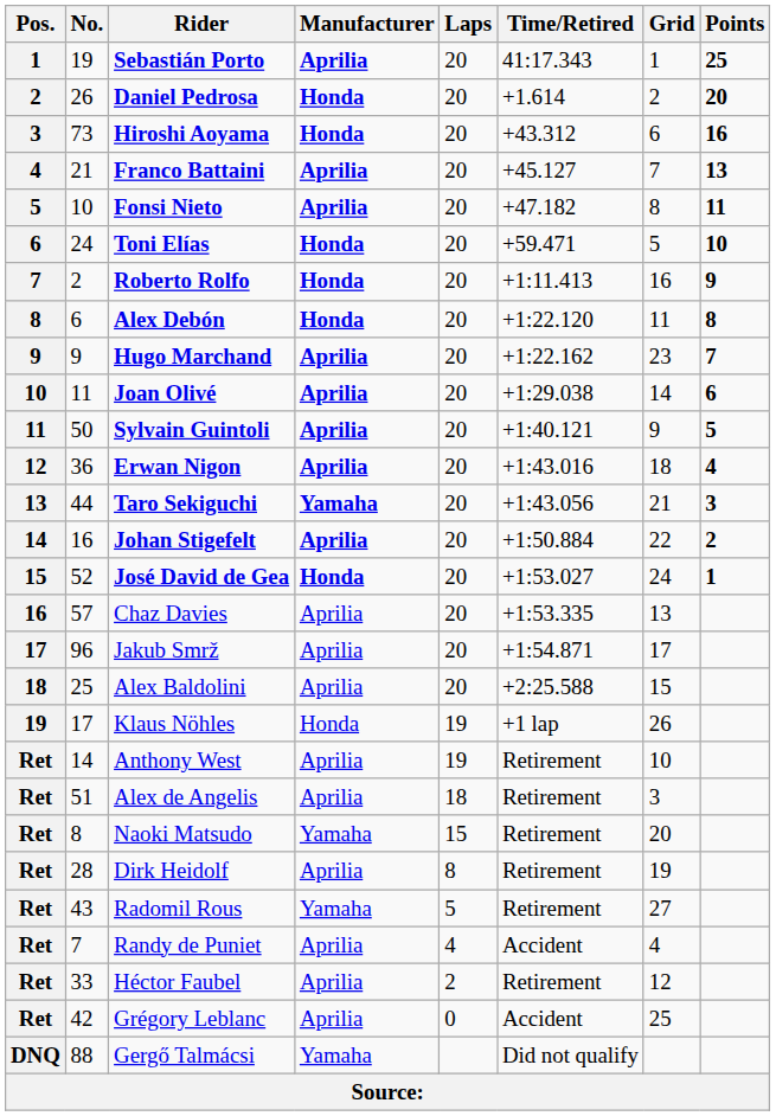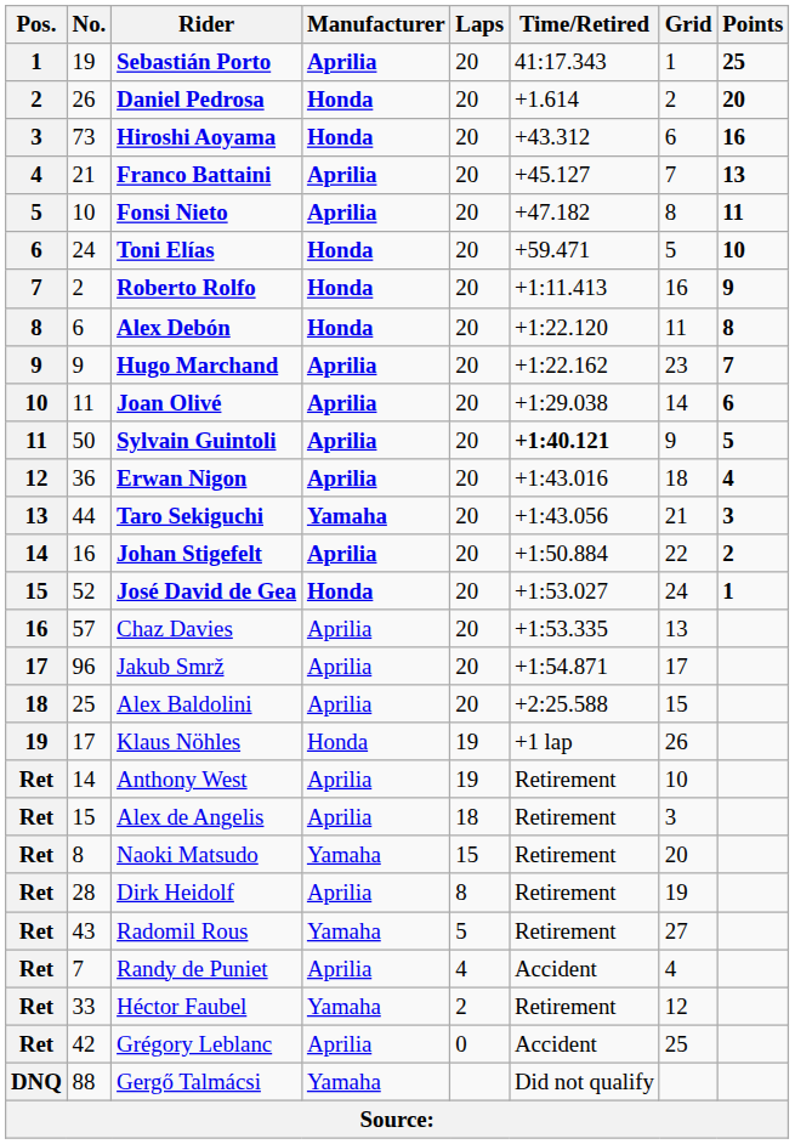 <table class="wikitable" style="font-size: 95%;">
 <tr>
 <th>Pos.</th>
 <th>No.</th>
 <th>Rider</th>
 <th>Manufacturer</th>
 <th>Laps</th>
 <th>Time/Retired</th>
 <th>Grid</th>
 <th>Points</th>
 </tr>
 <tr>
 <th>1</th>
 <td>19</td>
 <td> <strong><a href='#'>Sebastián Porto</a></strong></td>
 <td><strong><a href='#'>Aprilia</a></strong></td>
 <td>20</td>
 <td>41:17.343</td>
 <td>1</td>
 <td><strong>25</strong></td>
 </tr>
 <tr>
 <th>2</th>
 <td>26</td>
 <td> <strong><a href='#'>Daniel Pedrosa</a></strong></td>
 <td><strong><a href='#'>Honda</a></strong></td>
 <td>20</td>
 <td>+1.614</td>
 <td>2</td>
 <td><strong>20</strong></td>
 </tr>
 <tr>
 <th>3</th>
 <td>73</td>
 <td> <strong><a href='#'>Hiroshi Aoyama</a></strong></td>
 <td><strong><a href='#'>Honda</a></strong></td>
 <td>20</td>
 <td>+43.312</td>
 <td>6</td>
 <td><strong>16</strong></td>
 </tr>
 <tr>
 <th>4</th>
 <td>21</td>
 <td> <strong><a href='#'>Franco Battaini</a></strong></td>
 <td><strong><a href='#'>Aprilia</a></strong></td>
 <td>20</td>
 <td>+45.127</td>
 <td>7</td>
 <td><strong>13</strong></td>
 </tr>
 <tr>
 <th>5</th>
 <td>10</td>
 <td> <strong><a href='#'>Fonsi Nieto</a></strong></td>
 <td><strong><a href='#'>Aprilia</a></strong></td>
 <td>20</td>
 <td>+47.182</td>
 <td>8</td>
 <td><strong>11</strong></td>
 </tr>
 <tr>
 <th>6</th>
 <td>24</td>
 <td> <strong><a href='#'>Toni Elías</a></strong></td>
 <td><strong><a href='#'>Honda</a></strong></td>
 <td>20</td>
 <td>+59.471</td>
 <td>5</td>
 <td><strong>10</strong></td>
 </tr>
 <tr>
 <th>7</th>
 <td>2</td>
 <td> <strong><a href='#'>Roberto Rolfo</a></strong></td>
 <td><strong><a href='#'>Honda</a></strong></td>
 <td>20</td>
 <td>+1:11.413</td>
 <td>16</td>
 <td><strong>9</strong></td>
 </tr>
 <tr>
 <th>8</th>
 <td>6</td>
 <td> <strong><a href='#'>Alex Debón</a></strong></td>
 <td><strong><a href='#'>Honda</a></strong></td>
 <td>20</td>
 <td>+1:22.120</td>
 <td>11</td>
 <td><strong>8</strong></td>
 </tr>
 <tr>
 <th>9</th>
 <td>9</td>
 <td> <strong><a href='#'>Hugo Marchand</a></strong></td>
 <td><strong><a href='#'>Aprilia</a></strong></td>
 <td>20</td>
 <td>+1:22.162</td>
 <td>23</td>
 <td><strong>7</strong></td>
 </tr>
 <tr>
 <th>10</th>
 <td>11</td>
 <td> <strong><a href='#'>Joan Olivé</a></strong></td>
 <td><strong><a href='#'>Aprilia</a></strong></td>
 <td>20</td>
 <td>+1:29.038</td>
 <td>14</td>
 <td><strong>6</strong></td>
 </tr>
 <tr>
 <th>11</th>
 <td>50</td>
 <td> <strong><a href='#'>Sylvain Guintoli</a></strong></td>
 <td><strong><a href='#'>Aprilia</a></strong></td>
 <td>20</td>
-<td>+1:40.121</td>
+<td><strong>+1:40.121</strong></td>
 <td>9</td>
 <td><strong>5</strong></td>
 </tr>
 <tr>
 <th>12</th>
 <td>36</td>
 <td> <strong><a href='#'>Erwan Nigon</a></strong></td>
 <td><strong><a href='#'>Aprilia</a></strong></td>
 <td>20</td>
 <td>+1:43.016</td>
 <td>18</td>
 <td><strong>4</strong></td>
 </tr>
 <tr>
 <th>13</th>
 <td>44</td>
 <td> <strong><a href='#'>Taro Sekiguchi</a></strong></td>
 <td><strong><a href='#'>Yamaha</a></strong></td>
 <td>20</td>
 <td>+1:43.056</td>
 <td>21</td>
 <td><strong>3</strong></td>
 </tr>
 <tr>
 <th>14</th>
 <td>16</td>
 <td> <strong><a href='#'>Johan Stigefelt</a></strong></td>
 <td><strong><a href='#'>Aprilia</a></strong></td>
 <td>20</td>
 <td>+1:50.884</td>
 <td>22</td>
 <td><strong>2</strong></td>
 </tr>
 <tr>
 <th>15</th>
 <td>52</td>
 <td> <strong><a href='#'>José David de Gea</a></strong></td>
 <td><strong><a href='#'>Honda</a></strong></td>
 <td>20</td>
 <td>+1:53.027</td>
 <td>24</td>
 <td><strong>1</strong></td>
 </tr>
 <tr>
 <th>16</th>
 <td>57</td>
 <td> <a href='#'>Chaz Davies</a></td>
 <td><a href='#'>Aprilia</a></td>
 <td>20</td>
 <td>+1:53.335</td>
 <td>13</td>
 <td></td>
 </tr>
 <tr>
 <th>17</th>
 <td>96</td>
 <td> <a href='#'>Jakub Smrž</a></td>
 <td><a href='#'>Aprilia</a></td>
 <td>20</td>
 <td>+1:54.871</td>
 <td>17</td>
 <td></td>
 </tr>
 <tr>
 <th>18</th>
 <td>25</td>
 <td> <a href='#'>Alex Baldolini</a></td>
 <td><a href='#'>Aprilia</a></td>
 <td>20</td>
 <td>+2:25.588</td>
 <td>15</td>
 <td></td>
 </tr>
 <tr>
 <th>19</th>
 <td>17</td>
 <td> <a href='#'>Klaus Nöhles</a></td>
 <td><a href='#'>Honda</a></td>
 <td>19</td>
 <td>+1 lap</td>
 <td>26</td>
 <td></td>
 </tr>
 <tr>
 <th>Ret</th>
 <td>14</td>
 <td> <a href='#'>Anthony West</a></td>
 <td><a href='#'>Aprilia</a></td>
 <td>19</td>
 <td>Retirement</td>
 <td>10</td>
 <td></td>
 </tr>
 <tr>
 <th>Ret</th>
-<td>51</td>
+<td>15</td>
 <td> <a href='#'>Alex de Angelis</a></td>
 <td><a href='#'>Aprilia</a></td>
 <td>18</td>
 <td>Retirement</td>
 <td>3</td>
 <td></td>
 </tr>
 <tr>
 <th>Ret</th>
 <td>8</td>
 <td> <a href='#'>Naoki Matsudo</a></td>
 <td><a href='#'>Yamaha</a></td>
 <td>15</td>
 <td>Retirement</td>
 <td>20</td>
 <td></td>
 </tr>
 <tr>
 <th>Ret</th>
 <td>28</td>
 <td> <a href='#'>Dirk Heidolf</a></td>
 <td><a href='#'>Aprilia</a></td>
 <td>8</td>
 <td>Retirement</td>
 <td>19</td>
 <td></td>
 </tr>
 <tr>
 <th>Ret</th>
 <td>43</td>
 <td> <a href='#'>Radomil Rous</a></td>
 <td><a href='#'>Yamaha</a></td>
 <td>5</td>
 <td>Retirement</td>
 <td>27</td>
 <td></td>
 </tr>
 <tr>
 <th>Ret</th>
 <td>7</td>
 <td> <a href='#'>Randy de Puniet</a></td>
 <td><a href='#'>Aprilia</a></td>
 <td>4</td>
 <td>Accident</td>
 <td>4</td>
 <td></td>
 </tr>
 <tr>
 <th>Ret</th>
 <td>33</td>
 <td> <a href='#'>Héctor Faubel</a></td>
-<td><a href='#'>Aprilia</a></td>
+<td><a href='#'>Yamaha</a></td>
 <td>2</td>
 <td>Retirement</td>
 <td>12</td>
 <td></td>
 </tr>
 <tr>
 <th>Ret</th>
 <td>42</td>
 <td> <a href='#'>Grégory Leblanc</a></td>
 <td><a href='#'>Aprilia</a></td>
 <td>0</td>
 <td>Accident</td>
 <td>25</td>
 <td></td>
 </tr>
 <tr>
 <th>DNQ</th>
 <td>88</td>
 <td> <a href='#'>Gergő Talmácsi</a></td>
 <td><a href='#'>Yamaha</a></td>
 <td></td>
 <td>Did not qualify</td>
 <td></td>
 <td></td>
 </tr>
 <tr>
 <th colspan=8>Source: </th>
 </tr>
 </table>
